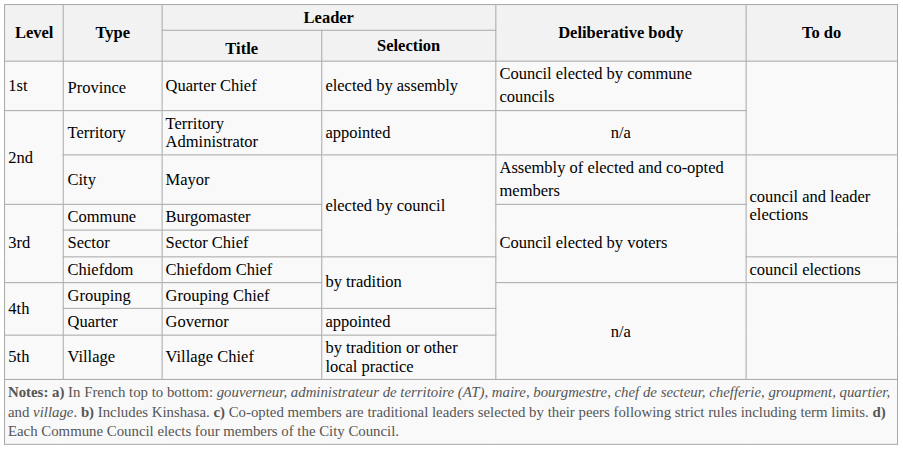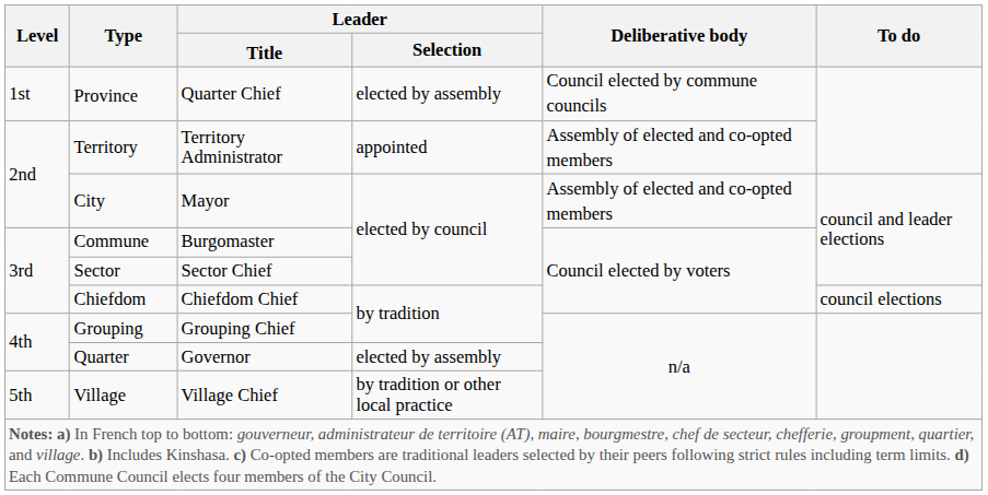 <table class="wikitable" style="max-width:58em">
 <tr>
 <th rowspan="2">Level</th>
 <th rowspan="2">Type</th>
 <th colspan="2">Leader</th>
 <th style="width: 28%;" rowspan="2">Deliberative body</th>
 <th style="width: 17%;" rowspan="2">To do<br></th>
 </tr>
 <tr>
 <th>Title<sup></sup></th>
 <th>Selection</th>
 </tr>
 <tr>
 <td>1st</td>
 <td>Province<sup></sup></td>
 <td>Quarter Chief</td>
 <td>elected by assembly</td>
 <td>Council elected by commune councils<sup></sup></td>
 <td rowspan="2"></td>
 </tr>
 <tr>
 <td rowspan="2">2nd</td>
 <td>Territory</td>
 <td>Territory Administrator</td>
 <td>appointed</td>
-<td style="text-align:center;">n/a<br></td>
+<td>Assembly of elected and co-opted  members<sup></sup></td>
 </tr>
 <tr>
 <td>City</td>
 <td>Mayor</td>
 <td rowspan="3">elected by council</td>
 <td>Assembly of elected and co-opted  members<sup></sup></td>
 <td rowspan="3">council and leader elections </td>
 </tr>
 <tr>
 <td rowspan="3">3rd</td>
 <td>Commune</td>
 <td>Burgomaster</td>
 <td rowspan="3">Council elected by voters</td>
 </tr>
 <tr>
 <td>Sector</td>
 <td>Sector Chief</td>
 </tr>
 <tr>
 <td>Chiefdom</td>
 <td>Chiefdom Chief</td>
 <td rowspan="2">by tradition</td>
 <td>council elections</td>
 </tr>
 <tr>
 <td rowspan="2">4th</td>
 <td>Grouping</td>
 <td>Grouping Chief</td>
 <td rowspan="3" style="text-align:center;">n/a<br></td>
 <td rowspan="3"></td>
 </tr>
 <tr>
 <td>Quarter</td>
 <td>Governor</td>
-<td>appointed</td>
+<td>elected by assembly</td>
 </tr>
 <tr>
 <td>5th</td>
 <td>Village</td>
 <td>Village Chief</td>
 <td>by tradition or other local practice</td>
 </tr>
 <tr>
 <td colspan="6" style="font-size:90%; line-height: 1.3em; color: #555555;"><strong>Notes: a)</strong> In French top to bottom: <em>gouverneur, administrateur de territoire (AT), maire, bourgmestre, chef de secteur,  chefferie,  groupment,  quartier,</em> and <em> village</em>. <strong>b)</strong> Includes Kinshasa. <strong>c)</strong> Co-opted members are traditional leaders selected by their peers following strict rules including term limits. <strong>d)</strong> Each Commune Council elects four members of the City Council.</td>
 </tr>
 </table>
